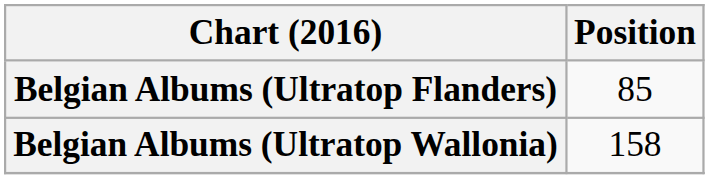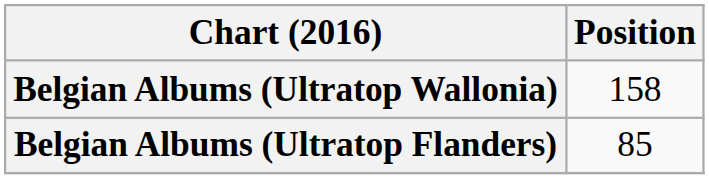 <table class="wikitable sortable plainrowheaders" style="text-align:center">
 <tr>
 <th scope="col">Chart (2016)</th>
 <th scope="col">Position</th>
 </tr>
 <tr>
+<th scope="row">Belgian Albums (Ultratop Wallonia)</th>
+<td>158</td>
+</tr>
+<tr>
 <th scope="row">Belgian Albums (Ultratop Flanders)</th>
 <td>85</td>
 </tr>
 <tr>
-<th scope="row">Belgian Albums (Ultratop Wallonia)</th>
-<td>158</td>
-</tr>
-<tr>
 </tr>
 </table>
